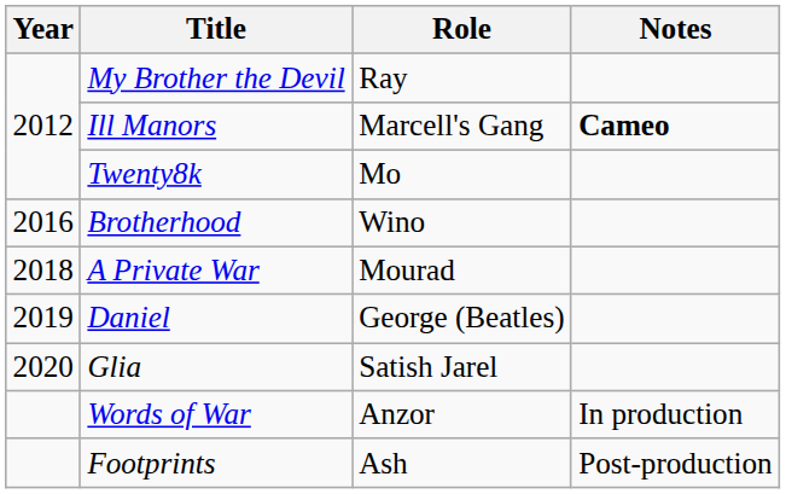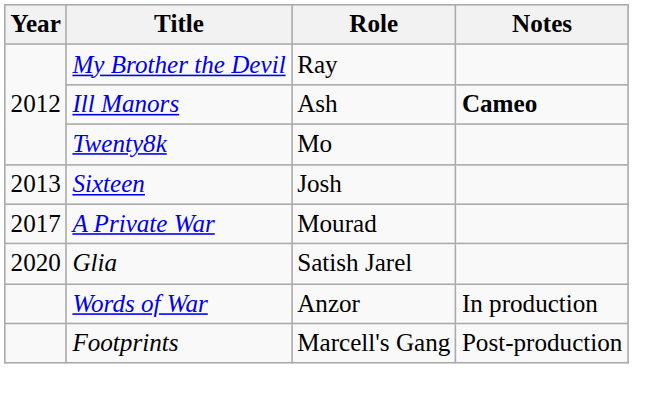 <table class="wikitable sortable">
 <tr>
 <th>Year</th>
 <th>Title</th>
 <th>Role</th>
 <th class="unsortable">Notes</th>
 </tr>
 <tr>
 <td rowspan="3">2012</td>
 <td><em><a href='#'>My Brother the Devil</a></em></td>
 <td>Ray</td>
 <td></td>
 </tr>
 <tr>
 <td><em><a href='#'>Ill Manors</a></em></td>
-<td>Marcell's Gang</td>
+<td>Ash</td>
 <td><strong>Cameo</strong></td>
 </tr>
 <tr>
 <td><em><a href='#'>Twenty8k</a></em></td>
 <td>Mo</td>
 <td></td>
 </tr>
 <tr>
-<td>2016</td>
-<td><em><a href='#'>Brotherhood</a></em></td>
-<td>Wino</td>
+<td>2013</td>
+<td><em><a href='#'>Sixteen</a></em></td>
+<td>Josh</td>
 <td></td>
 </tr>
 <tr>
-<td>2018</td>
+<td>2017</td>
 <td><em><a href='#'>A Private War</a></em></td>
 <td>Mourad</td>
-<td></td>
-</tr>
-<tr>
-<td>2019</td>
-<td><em><a href='#'>Daniel</a></em></td>
-<td>George (Beatles)</td>
 <td></td>
 </tr>
 <tr>
 <td>2020</td>
 <td><em>Glia</em></td>
 <td>Satish Jarel</td>
 <td></td>
 </tr>
 <tr>
 <td></td>
 <td><em><a href='#'>Words of War</a></em></td>
 <td>Anzor</td>
 <td>In production</td>
 </tr>
 <tr>
 <td></td>
 <td><em>Footprints</em></td>
-<td>Ash</td>
+<td>Marcell's Gang</td>
 <td>Post-production</td>
 </tr>
 </table>
